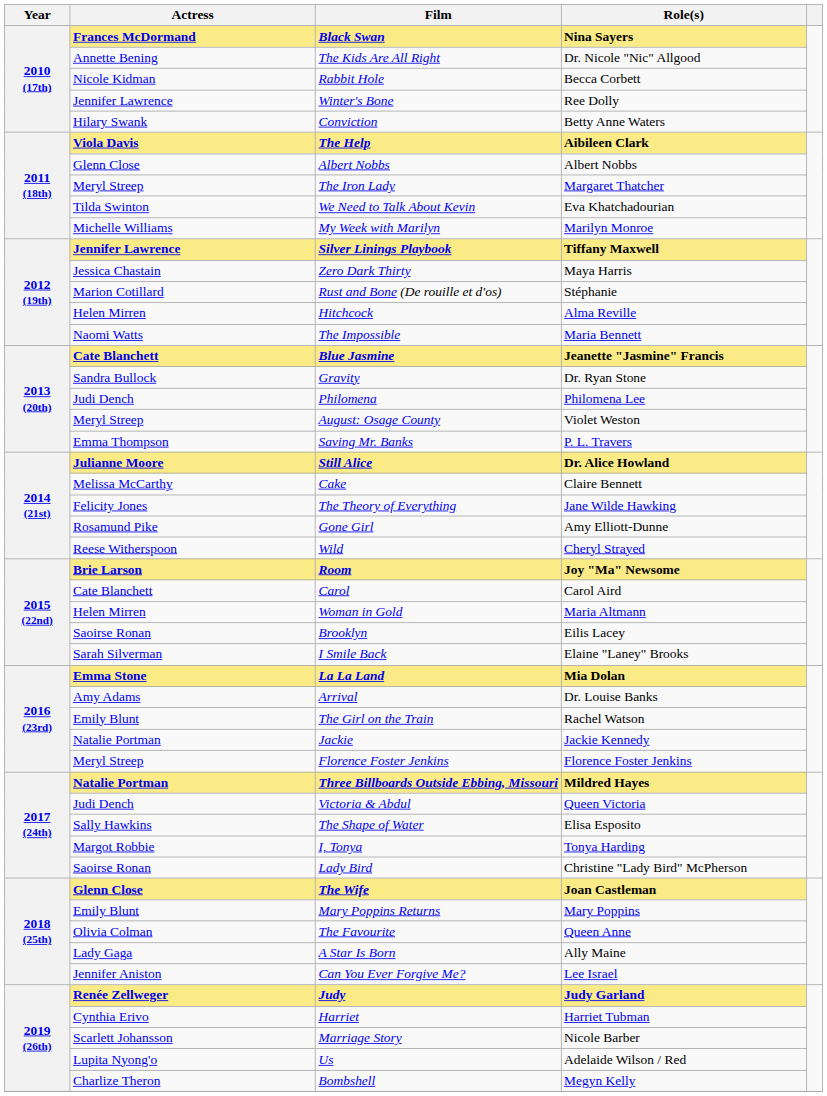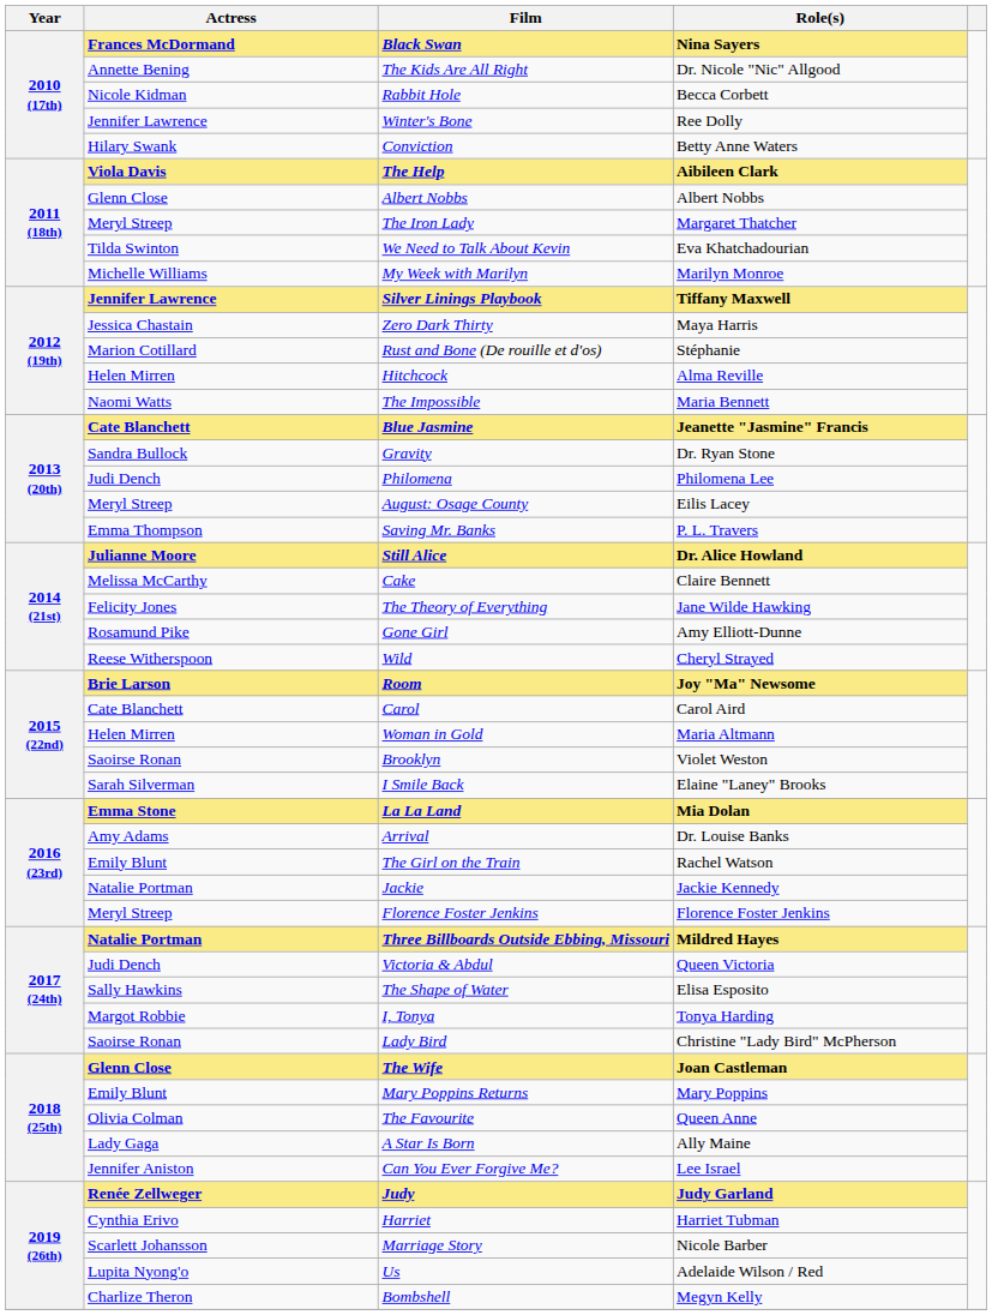 <table class="wikitable sortable" style="text-align:left;">
 <tr>
 <th scope="col" style="width:8%;">Year</th>
 <th scope="col" style="width:30%;">Actress</th>
 <th scope="col" style="width:30%;">Film</th>
 <th scope="col" style="width:30%;">Role(s)</th>
 <th><strong></strong></th>
 </tr>
 <tr>
 <th rowspan="5" scope="row" style="text-align:center"><a href='#'>2010</a><br><small><a href='#'>(17th)</a></small></th>
 <td style="background:#FAEB86;"><strong><a href='#'>Frances McDormand</a> </strong></td>
 <td style="background:#FAEB86;"><strong><em><a href='#'>Black Swan</a></em></strong></td>
 <td style="background:#FAEB86;"><strong>Nina Sayers</strong></td>
 <td rowspan=5></td>
 </tr>
 <tr>
 <td><a href='#'>Annette Bening</a></td>
 <td><em><a href='#'>The Kids Are All Right</a></em></td>
 <td>Dr. Nicole "Nic" Allgood</td>
 </tr>
 <tr>
 <td><a href='#'>Nicole Kidman</a></td>
 <td><em><a href='#'>Rabbit Hole</a></em></td>
 <td>Becca Corbett</td>
 </tr>
 <tr>
 <td><a href='#'>Jennifer Lawrence</a></td>
 <td><em><a href='#'>Winter's Bone</a></em></td>
 <td>Ree Dolly</td>
 </tr>
 <tr>
 <td><a href='#'>Hilary Swank</a></td>
 <td><em><a href='#'>Conviction</a></em></td>
 <td>Betty Anne Waters</td>
 </tr>
 <tr>
 <th rowspan="5" scope="row" style="text-align:center"><a href='#'>2011</a><br><small><a href='#'>(18th)</a></small></th>
 <td style="background:#FAEB86;"><strong><a href='#'>Viola Davis</a></strong></td>
 <td style="background:#FAEB86;"><strong><em><a href='#'>The Help</a></em></strong></td>
 <td style="background:#FAEB86;"><strong>Aibileen Clark</strong></td>
 <td rowspan=5></td>
 </tr>
 <tr>
 <td><a href='#'>Glenn Close</a></td>
 <td><em><a href='#'>Albert Nobbs</a></em></td>
 <td>Albert Nobbs</td>
 </tr>
 <tr>
 <td><a href='#'>Meryl Streep</a> </td>
 <td><em><a href='#'>The Iron Lady</a></em></td>
 <td><a href='#'>Margaret Thatcher</a></td>
 </tr>
 <tr>
 <td><a href='#'>Tilda Swinton</a></td>
 <td><em><a href='#'>We Need to Talk About Kevin</a></em></td>
 <td>Eva Khatchadourian</td>
 </tr>
 <tr>
 <td><a href='#'>Michelle Williams</a></td>
 <td><em><a href='#'>My Week with Marilyn</a></em></td>
 <td><a href='#'>Marilyn Monroe</a></td>
 </tr>
 <tr>
 <th rowspan="5" scope="row" style="text-align:center"><a href='#'>2012</a><br><small><a href='#'>(19th)</a></small></th>
 <td style="background:#FAEB86;"><strong><a href='#'>Jennifer Lawrence</a> </strong></td>
 <td style="background:#FAEB86;"><strong><em><a href='#'>Silver Linings Playbook</a></em></strong></td>
 <td style="background:#FAEB86;"><strong>Tiffany Maxwell</strong></td>
 <td rowspan=5></td>
 </tr>
 <tr>
 <td><a href='#'>Jessica Chastain</a></td>
 <td><em><a href='#'>Zero Dark Thirty</a></em></td>
 <td>Maya Harris</td>
 </tr>
 <tr>
 <td><a href='#'>Marion Cotillard</a></td>
 <td><em><a href='#'>Rust and Bone</a> (De rouille et d'os)</em></td>
 <td>Stéphanie</td>
 </tr>
 <tr>
 <td><a href='#'>Helen Mirren</a></td>
 <td><em><a href='#'>Hitchcock</a></em></td>
 <td><a href='#'>Alma Reville</a></td>
 </tr>
 <tr>
 <td><a href='#'>Naomi Watts</a></td>
 <td><em><a href='#'>The Impossible</a></em></td>
 <td><a href='#'>Maria Bennett</a></td>
 </tr>
 <tr>
 <th rowspan="5" scope="row" style="text-align:center"><a href='#'>2013</a><br><small><a href='#'>(20th)</a></small></th>
 <td style="background:#FAEB86;"><strong><a href='#'>Cate Blanchett</a> </strong></td>
 <td style="background:#FAEB86;"><strong><em><a href='#'>Blue Jasmine</a></em></strong></td>
 <td style="background:#FAEB86;"><strong>Jeanette "Jasmine" Francis</strong></td>
 <td rowspan=5></td>
 </tr>
 <tr>
 <td><a href='#'>Sandra Bullock</a></td>
 <td><em><a href='#'>Gravity</a></em></td>
 <td>Dr. Ryan Stone</td>
 </tr>
 <tr>
 <td><a href='#'>Judi Dench</a></td>
 <td><em><a href='#'>Philomena</a></em></td>
 <td><a href='#'>Philomena Lee</a></td>
 </tr>
 <tr>
 <td><a href='#'>Meryl Streep</a></td>
 <td><em><a href='#'>August: Osage County</a></em></td>
-<td>Violet Weston</td>
+<td>Eilis Lacey</td>
 </tr>
 <tr>
 <td><a href='#'>Emma Thompson</a></td>
 <td><em><a href='#'>Saving Mr. Banks</a></em></td>
 <td><a href='#'>P. L. Travers</a></td>
 </tr>
 <tr>
 <th rowspan="5" scope="row" style="text-align:center"><a href='#'>2014</a><br><small><a href='#'>(21st)</a></small></th>
 <td style="background:#FAEB86;"><strong><a href='#'>Julianne Moore</a> </strong></td>
 <td style="background:#FAEB86;"><strong><em><a href='#'>Still Alice</a></em></strong></td>
 <td style="background:#FAEB86;"><strong>Dr. Alice Howland</strong></td>
 <td rowspan=5></td>
 </tr>
 <tr>
 <td><a href='#'>Melissa McCarthy</a></td>
 <td><em><a href='#'>Cake</a></em></td>
 <td>Claire Bennett</td>
 </tr>
 <tr>
 <td><a href='#'>Felicity Jones</a></td>
 <td><em><a href='#'>The Theory of Everything</a></em></td>
 <td><a href='#'>Jane Wilde Hawking</a></td>
 </tr>
 <tr>
 <td><a href='#'>Rosamund Pike</a></td>
 <td><em><a href='#'>Gone Girl</a></em></td>
 <td>Amy Elliott-Dunne</td>
 </tr>
 <tr>
 <td><a href='#'>Reese Witherspoon</a></td>
 <td><em><a href='#'>Wild</a></em></td>
 <td><a href='#'>Cheryl Strayed</a></td>
 </tr>
 <tr>
 <th rowspan="5" scope="row" style="text-align:center"><a href='#'>2015</a><br><small><a href='#'>(22nd)</a></small></th>
 <td style="background:#FAEB86;"><strong><a href='#'>Brie Larson</a> </strong></td>
 <td style="background:#FAEB86;"><strong><em><a href='#'>Room</a></em></strong></td>
 <td style="background:#FAEB86;"><strong>Joy "Ma" Newsome</strong></td>
 <td rowspan=5></td>
 </tr>
 <tr>
 <td><a href='#'>Cate Blanchett</a></td>
 <td><em><a href='#'>Carol</a></em></td>
 <td>Carol Aird</td>
 </tr>
 <tr>
 <td><a href='#'>Helen Mirren</a></td>
 <td><em><a href='#'>Woman in Gold</a></em></td>
 <td><a href='#'>Maria Altmann</a></td>
 </tr>
 <tr>
 <td><a href='#'>Saoirse Ronan</a></td>
 <td><em><a href='#'>Brooklyn</a></em></td>
-<td>Eilis Lacey</td>
+<td>Violet Weston</td>
 </tr>
 <tr>
 <td><a href='#'>Sarah Silverman</a></td>
 <td><em><a href='#'>I Smile Back</a></em></td>
 <td>Elaine "Laney" Brooks</td>
 </tr>
 <tr>
 <th rowspan="5" scope="row" style="text-align:center"><a href='#'>2016</a><br><small><a href='#'>(23rd)</a></small></th>
 <td style="background:#FAEB86;"><strong><a href='#'>Emma Stone</a> </strong></td>
 <td style="background:#FAEB86;"><strong><em><a href='#'>La La Land</a></em></strong></td>
 <td style="background:#FAEB86;"><strong>Mia Dolan</strong></td>
 <td rowspan=5></td>
 </tr>
 <tr>
 <td><a href='#'>Amy Adams</a></td>
 <td><em><a href='#'>Arrival</a></em></td>
 <td>Dr. Louise Banks</td>
 </tr>
 <tr>
 <td><a href='#'>Emily Blunt</a></td>
 <td><em><a href='#'>The Girl on the Train</a></em></td>
 <td>Rachel Watson</td>
 </tr>
 <tr>
 <td><a href='#'>Natalie Portman</a></td>
 <td><em><a href='#'>Jackie</a></em></td>
 <td><a href='#'>Jackie Kennedy</a></td>
 </tr>
 <tr>
 <td><a href='#'>Meryl Streep</a></td>
 <td><em><a href='#'>Florence Foster Jenkins</a></em></td>
 <td><a href='#'>Florence Foster Jenkins</a></td>
 </tr>
 <tr>
 <th rowspan="5" scope="row" style="text-align:center"><a href='#'>2017</a><br><small><a href='#'>(24th)</a></small></th>
 <td style="background:#FAEB86;"><strong><a href='#'>Natalie Portman</a> </strong></td>
 <td style="background:#FAEB86;"><strong><em><a href='#'>Three Billboards Outside Ebbing, Missouri</a></em></strong></td>
 <td style="background:#FAEB86;"><strong>Mildred Hayes</strong></td>
 <td rowspan=5></td>
 </tr>
 <tr>
 <td><a href='#'>Judi Dench</a></td>
 <td><em><a href='#'>Victoria & Abdul</a></em></td>
 <td><a href='#'>Queen Victoria</a></td>
 </tr>
 <tr>
 <td><a href='#'>Sally Hawkins</a></td>
 <td><em><a href='#'>The Shape of Water</a></em></td>
 <td>Elisa Esposito</td>
 </tr>
 <tr>
 <td><a href='#'>Margot Robbie</a></td>
 <td><em><a href='#'>I, Tonya</a></em></td>
 <td><a href='#'>Tonya Harding</a></td>
 </tr>
 <tr>
 <td><a href='#'>Saoirse Ronan</a></td>
 <td><em><a href='#'>Lady Bird</a></em></td>
 <td>Christine "Lady Bird" McPherson</td>
 </tr>
 <tr>
 <th rowspan="5" scope="row" style="text-align:center"><a href='#'>2018</a><br><small><a href='#'>(25th)</a></small></th>
 <td style="background:#FAEB86;"><strong><a href='#'>Glenn Close</a></strong></td>
 <td style="background:#FAEB86;"><strong><em><a href='#'>The Wife</a></em></strong></td>
 <td style="background:#FAEB86;"><strong>Joan Castleman</strong></td>
 <td rowspan=5></td>
 </tr>
 <tr>
 <td><a href='#'>Emily Blunt</a></td>
 <td><em><a href='#'>Mary Poppins Returns</a></em></td>
 <td><a href='#'>Mary Poppins</a></td>
 </tr>
 <tr>
 <td><a href='#'>Olivia Colman</a> </td>
 <td><em><a href='#'>The Favourite</a></em></td>
 <td><a href='#'>Queen Anne</a></td>
 </tr>
 <tr>
 <td><a href='#'>Lady Gaga</a></td>
 <td><em><a href='#'>A Star Is Born</a></em></td>
 <td>Ally Maine</td>
 </tr>
 <tr>
 <td><a href='#'>Jennifer Aniston</a></td>
 <td><em><a href='#'>Can You Ever Forgive Me?</a></em></td>
 <td><a href='#'>Lee Israel</a></td>
 </tr>
 <tr>
 <th rowspan="5" scope="row" style="text-align:center"><a href='#'>2019</a><br><small><a href='#'>(26th)</a></small></th>
 <td style="background:#FAEB86;"><strong><a href='#'>Renée Zellweger</a> </strong></td>
 <td style="background:#FAEB86;"><strong><em><a href='#'>Judy</a></em></strong></td>
 <td style="background:#FAEB86;"><strong><a href='#'>Judy Garland</a></strong></td>
 <td rowspan=5></td>
 </tr>
 <tr>
 <td><a href='#'>Cynthia Erivo</a></td>
 <td><em><a href='#'>Harriet</a></em></td>
 <td><a href='#'>Harriet Tubman</a></td>
 </tr>
 <tr>
 <td><a href='#'>Scarlett Johansson</a></td>
 <td><em><a href='#'>Marriage Story</a></em></td>
 <td>Nicole Barber</td>
 </tr>
 <tr>
 <td><a href='#'>Lupita Nyong'o</a></td>
 <td><em><a href='#'>Us</a></em></td>
 <td>Adelaide Wilson / Red</td>
 </tr>
 <tr>
 <td><a href='#'>Charlize Theron</a></td>
 <td><em><a href='#'>Bombshell</a></em></td>
 <td><a href='#'>Megyn Kelly</a></td>
 </tr>
 <tr>
 </tr>
 </table>
